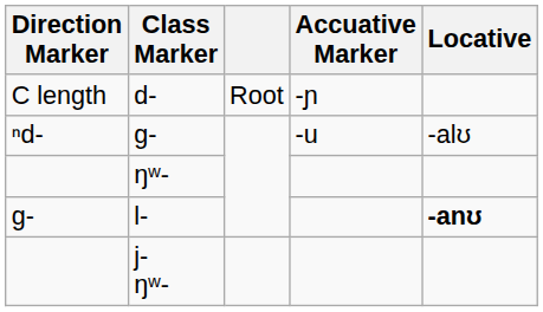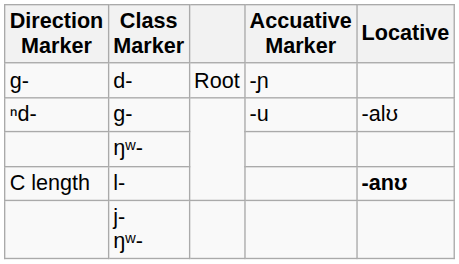 <table class="wikitable">
 <tr>
 <th>Direction<br>Marker</th>
 <th>Class<br>Marker</th>
 <th></th>
 <th>Accuative<br>Marker</th>
 <th>Locative</th>
 </tr>
 <tr>
-<td>C length</td>
+<td>ɡ-</td>
 <td>d-</td>
 <td>Root</td>
 <td>-ɲ</td>
 <td></td>
 </tr>
 <tr>
 <td>ⁿd-</td>
 <td>ɡ-</td>
 <td rowspan="3"></td>
 <td>-u</td>
 <td>-alʊ</td>
 </tr>
 <tr>
 <td></td>
 <td>ŋʷ-</td>
 <td></td>
 <td></td>
 </tr>
 <tr>
-<td>ɡ-</td>
+<td>C length</td>
 <td>l-</td>
 <td></td>
 <td><strong>-anʊ</strong></td>
 </tr>
 <tr>
 <td></td>
 <td>j-<br>ŋʷ-</td>
 <td></td>
 <td></td>
 <td></td>
 </tr>
 </table>
